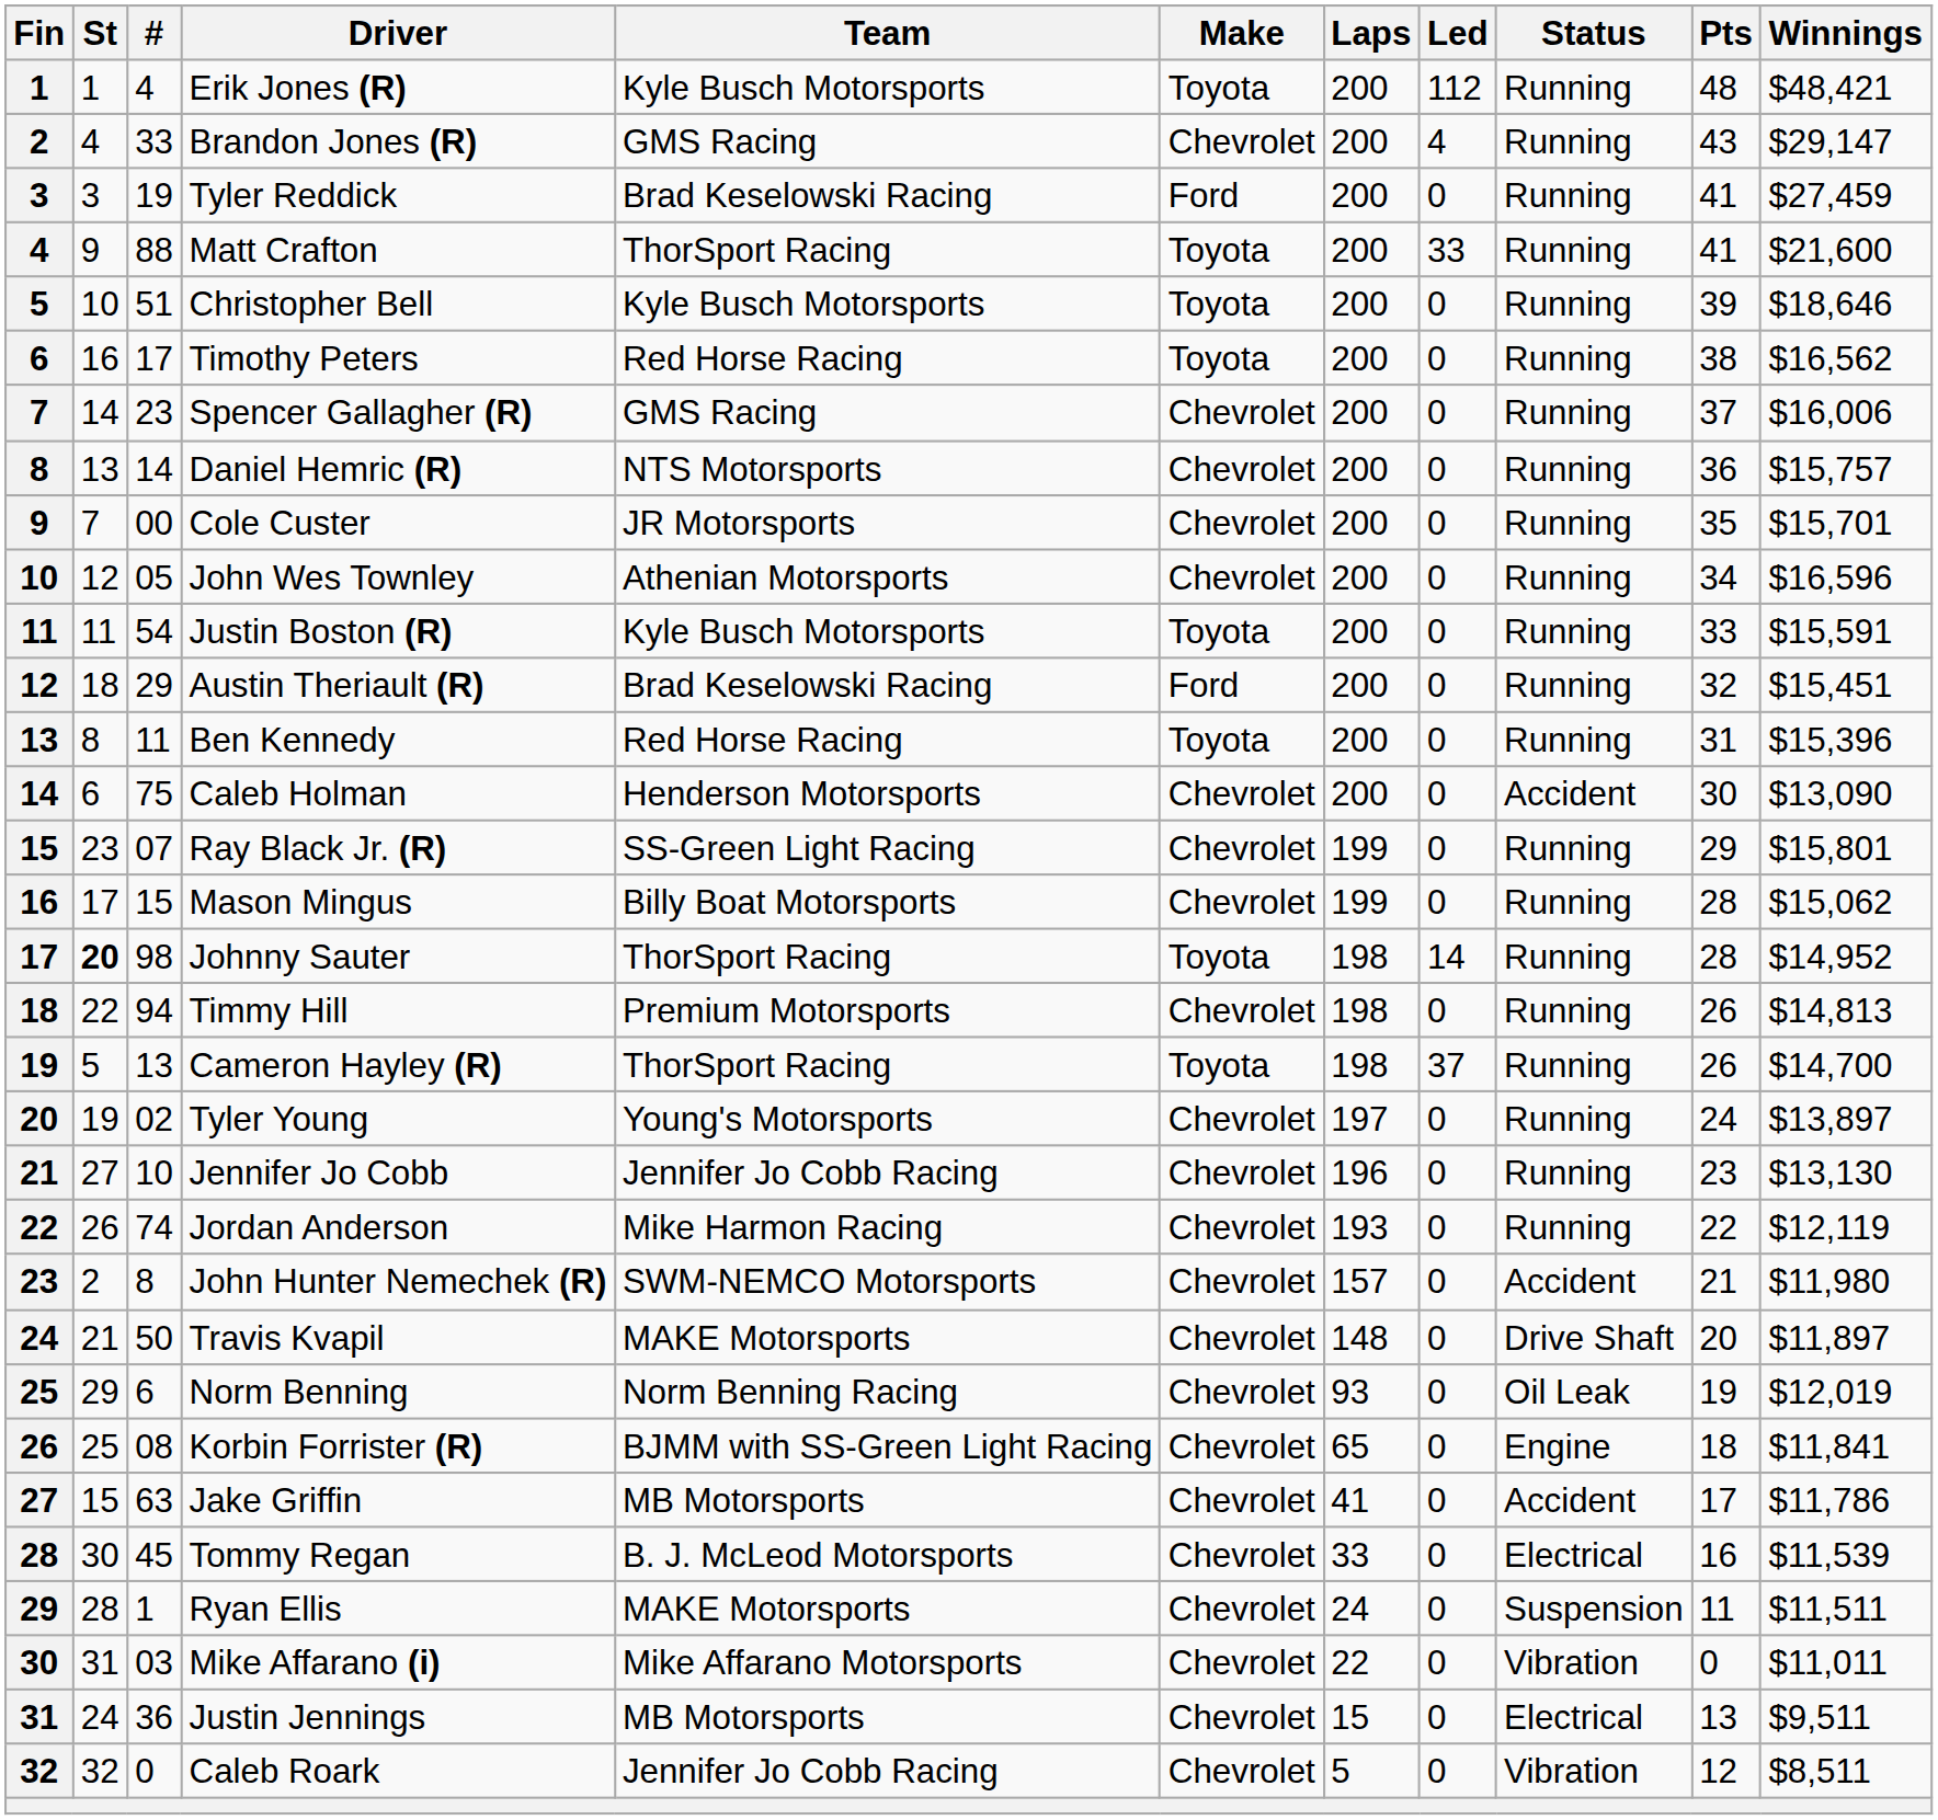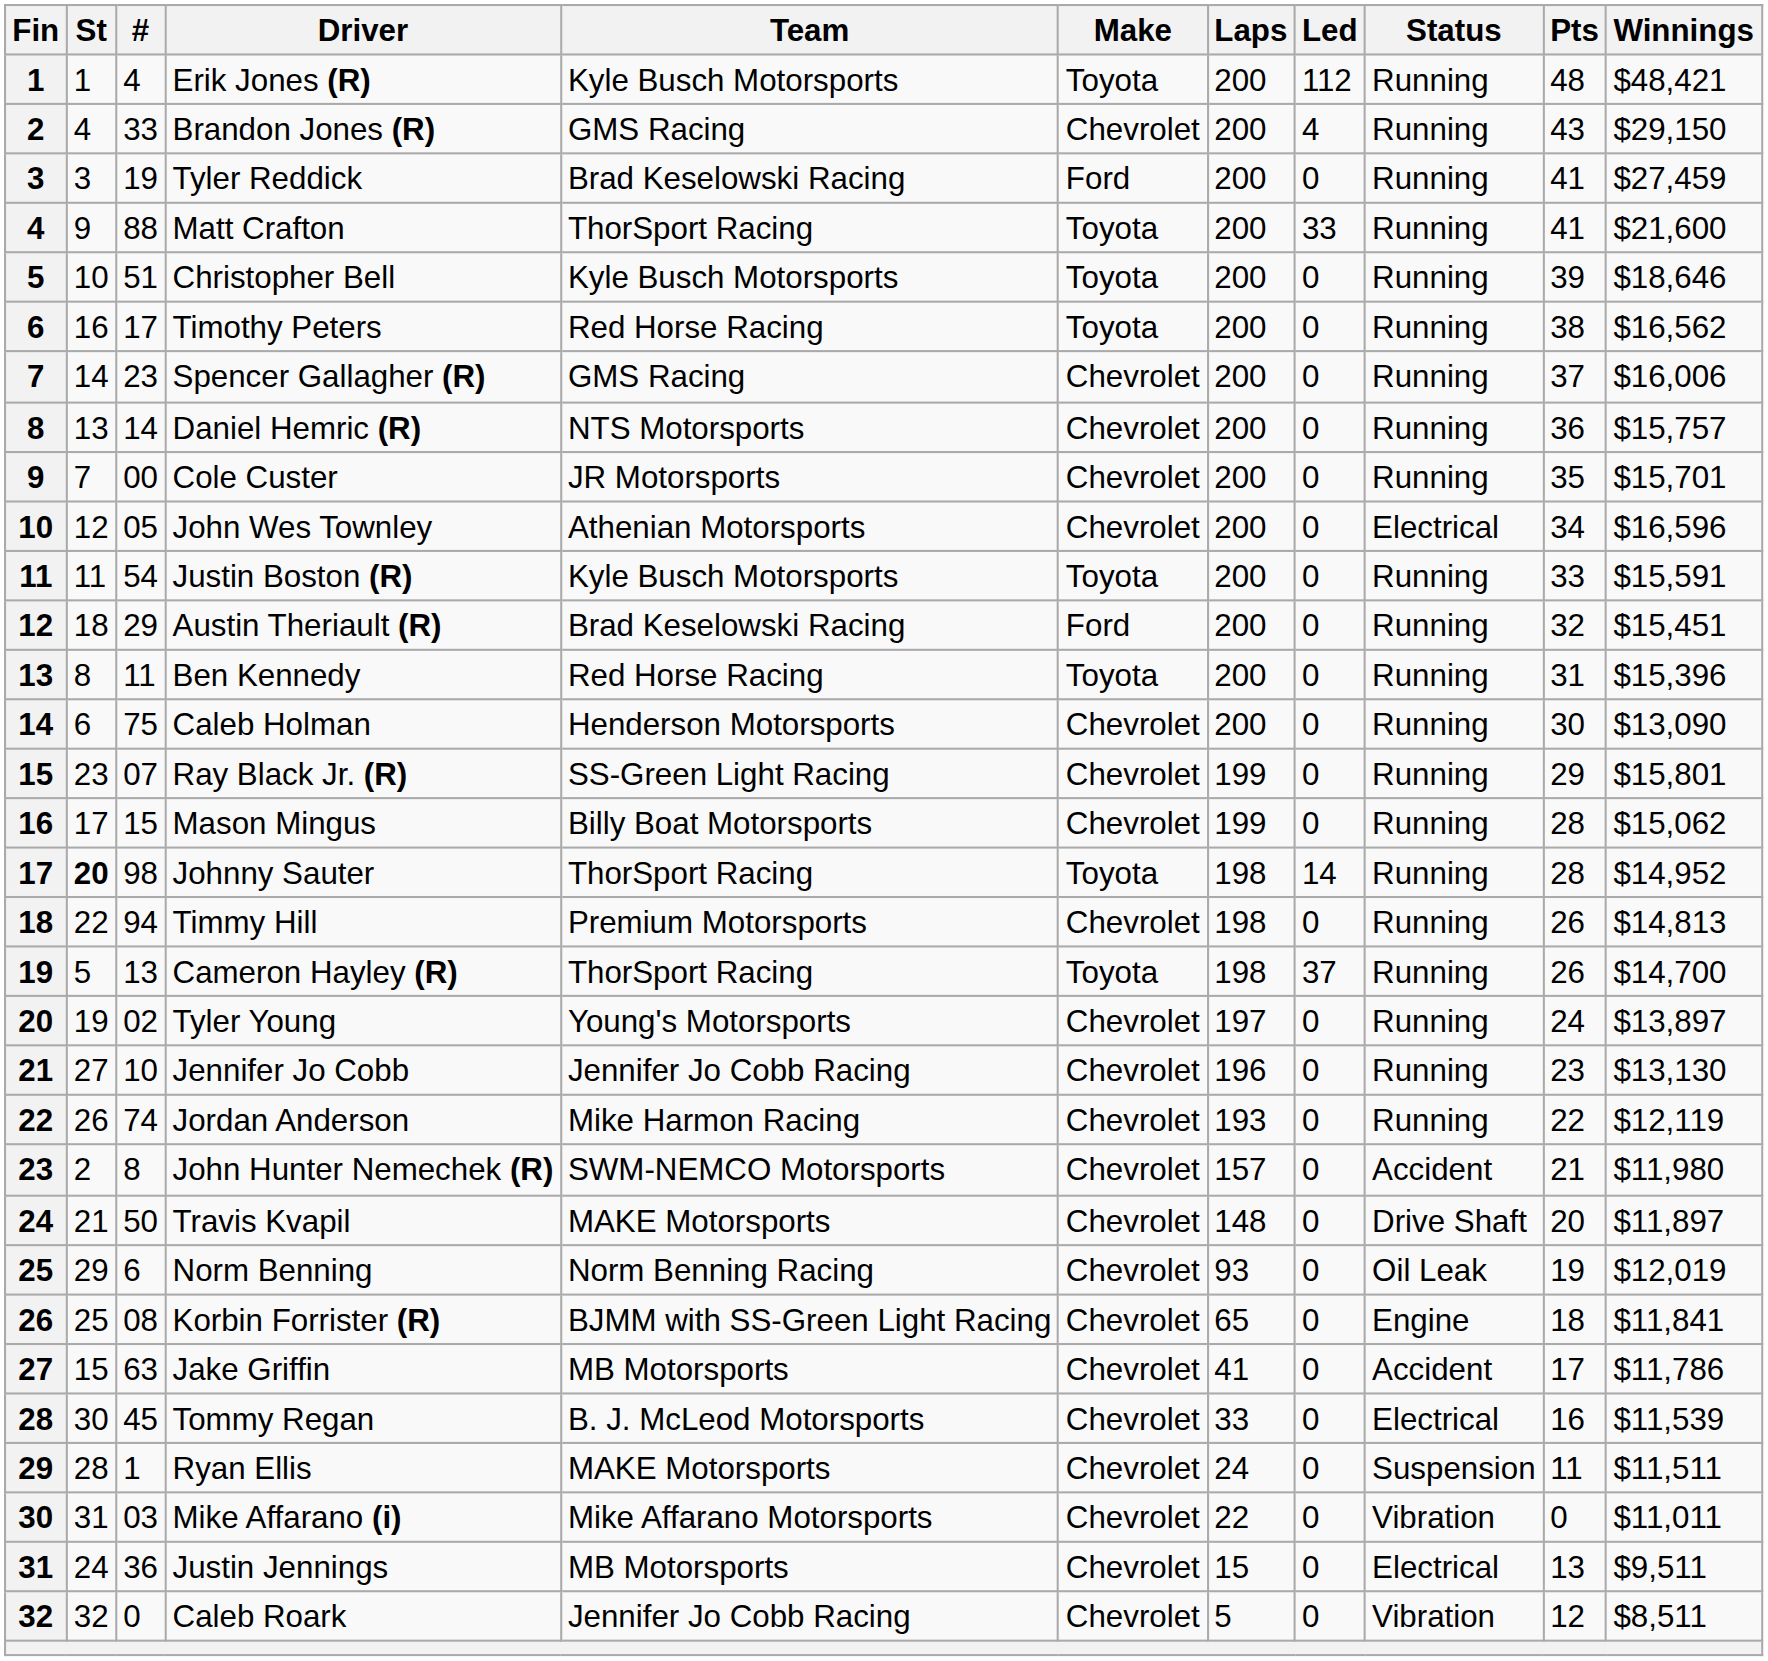 <table class="wikitable" style="font-size:95%">
 <tr>
 <th>Fin</th>
 <th>St</th>
 <th>#</th>
 <th>Driver</th>
 <th>Team</th>
 <th>Make</th>
 <th>Laps</th>
 <th>Led</th>
 <th>Status</th>
 <th>Pts</th>
 <th>Winnings</th>
 </tr>
 <tr>
 <th>1</th>
 <td>1</td>
 <td>4</td>
 <td>Erik Jones <strong>(R)</strong></td>
 <td>Kyle Busch Motorsports</td>
 <td>Toyota</td>
 <td>200</td>
 <td>112</td>
 <td>Running</td>
 <td>48</td>
 <td>$48,421</td>
 </tr>
 <tr>
 <th>2</th>
 <td>4</td>
 <td>33</td>
 <td>Brandon Jones <strong>(R)</strong></td>
 <td>GMS Racing</td>
 <td>Chevrolet</td>
 <td>200</td>
 <td>4</td>
 <td>Running</td>
 <td>43</td>
-<td>$29,147</td>
+<td>$29,150</td>
 </tr>
 <tr>
 <th>3</th>
 <td>3</td>
 <td>19</td>
 <td>Tyler Reddick</td>
 <td>Brad Keselowski Racing</td>
 <td>Ford</td>
 <td>200</td>
 <td>0</td>
 <td>Running</td>
 <td>41</td>
 <td>$27,459</td>
 </tr>
 <tr>
 <th>4</th>
 <td>9</td>
 <td>88</td>
 <td>Matt Crafton</td>
 <td>ThorSport Racing</td>
 <td>Toyota</td>
 <td>200</td>
 <td>33</td>
 <td>Running</td>
 <td>41</td>
 <td>$21,600</td>
 </tr>
 <tr>
 <th>5</th>
 <td>10</td>
 <td>51</td>
 <td>Christopher Bell</td>
 <td>Kyle Busch Motorsports</td>
 <td>Toyota</td>
 <td>200</td>
 <td>0</td>
 <td>Running</td>
 <td>39</td>
 <td>$18,646</td>
 </tr>
 <tr>
 <th>6</th>
 <td>16</td>
 <td>17</td>
 <td>Timothy Peters</td>
 <td>Red Horse Racing</td>
 <td>Toyota</td>
 <td>200</td>
 <td>0</td>
 <td>Running</td>
 <td>38</td>
 <td>$16,562</td>
 </tr>
 <tr>
 <th>7</th>
 <td>14</td>
 <td>23</td>
 <td>Spencer Gallagher <strong>(R)</strong></td>
 <td>GMS Racing</td>
 <td>Chevrolet</td>
 <td>200</td>
 <td>0</td>
 <td>Running</td>
 <td>37</td>
 <td>$16,006</td>
 </tr>
 <tr>
 <th>8</th>
 <td>13</td>
 <td>14</td>
 <td>Daniel Hemric <strong>(R)</strong></td>
 <td>NTS Motorsports</td>
 <td>Chevrolet</td>
 <td>200</td>
 <td>0</td>
 <td>Running</td>
 <td>36</td>
 <td>$15,757</td>
 </tr>
 <tr>
 <th>9</th>
 <td>7</td>
 <td>00</td>
 <td>Cole Custer</td>
 <td>JR Motorsports</td>
 <td>Chevrolet</td>
 <td>200</td>
 <td>0</td>
 <td>Running</td>
 <td>35</td>
 <td>$15,701</td>
 </tr>
 <tr>
 <th>10</th>
 <td>12</td>
 <td>05</td>
 <td>John Wes Townley</td>
 <td>Athenian Motorsports</td>
 <td>Chevrolet</td>
 <td>200</td>
 <td>0</td>
-<td>Running</td>
+<td>Electrical</td>
 <td>34</td>
 <td>$16,596</td>
 </tr>
 <tr>
 <th>11</th>
 <td>11</td>
 <td>54</td>
 <td>Justin Boston <strong>(R)</strong></td>
 <td>Kyle Busch Motorsports</td>
 <td>Toyota</td>
 <td>200</td>
 <td>0</td>
 <td>Running</td>
 <td>33</td>
 <td>$15,591</td>
 </tr>
 <tr>
 <th>12</th>
 <td>18</td>
 <td>29</td>
 <td>Austin Theriault <strong>(R)</strong></td>
 <td>Brad Keselowski Racing</td>
 <td>Ford</td>
 <td>200</td>
 <td>0</td>
 <td>Running</td>
 <td>32</td>
 <td>$15,451</td>
 </tr>
 <tr>
 <th>13</th>
 <td>8</td>
 <td>11</td>
 <td>Ben Kennedy</td>
 <td>Red Horse Racing</td>
 <td>Toyota</td>
 <td>200</td>
 <td>0</td>
 <td>Running</td>
 <td>31</td>
 <td>$15,396</td>
 </tr>
 <tr>
 <th>14</th>
 <td>6</td>
 <td>75</td>
 <td>Caleb Holman</td>
 <td>Henderson Motorsports</td>
 <td>Chevrolet</td>
 <td>200</td>
 <td>0</td>
-<td>Accident</td>
+<td>Running</td>
 <td>30</td>
 <td>$13,090</td>
 </tr>
 <tr>
 <th>15</th>
 <td>23</td>
 <td>07</td>
 <td>Ray Black Jr. <strong>(R)</strong></td>
 <td>SS-Green Light Racing</td>
 <td>Chevrolet</td>
 <td>199</td>
 <td>0</td>
 <td>Running</td>
 <td>29</td>
 <td>$15,801</td>
 </tr>
 <tr>
 <th>16</th>
 <td>17</td>
 <td>15</td>
 <td>Mason Mingus</td>
 <td>Billy Boat Motorsports</td>
 <td>Chevrolet</td>
 <td>199</td>
 <td>0</td>
 <td>Running</td>
 <td>28</td>
 <td>$15,062</td>
 </tr>
 <tr>
 <th>17</th>
 <td><strong>20</strong></td>
 <td>98</td>
 <td>Johnny Sauter</td>
 <td>ThorSport Racing</td>
 <td>Toyota</td>
 <td>198</td>
 <td>14</td>
 <td>Running</td>
 <td>28</td>
 <td>$14,952</td>
 </tr>
 <tr>
 <th>18</th>
 <td>22</td>
 <td>94</td>
 <td>Timmy Hill</td>
 <td>Premium Motorsports</td>
 <td>Chevrolet</td>
 <td>198</td>
 <td>0</td>
 <td>Running</td>
 <td>26</td>
 <td>$14,813</td>
 </tr>
 <tr>
 <th>19</th>
 <td>5</td>
 <td>13</td>
 <td>Cameron Hayley <strong>(R)</strong></td>
 <td>ThorSport Racing</td>
 <td>Toyota</td>
 <td>198</td>
 <td>37</td>
 <td>Running</td>
 <td>26</td>
 <td>$14,700</td>
 </tr>
 <tr>
 <th>20</th>
 <td>19</td>
 <td>02</td>
 <td>Tyler Young</td>
 <td>Young's Motorsports</td>
 <td>Chevrolet</td>
 <td>197</td>
 <td>0</td>
 <td>Running</td>
 <td>24</td>
 <td>$13,897</td>
 </tr>
 <tr>
 <th>21</th>
 <td>27</td>
 <td>10</td>
 <td>Jennifer Jo Cobb</td>
 <td>Jennifer Jo Cobb Racing</td>
 <td>Chevrolet</td>
 <td>196</td>
 <td>0</td>
 <td>Running</td>
 <td>23</td>
 <td>$13,130</td>
 </tr>
 <tr>
 <th>22</th>
 <td>26</td>
 <td>74</td>
 <td>Jordan Anderson</td>
 <td>Mike Harmon Racing</td>
 <td>Chevrolet</td>
 <td>193</td>
 <td>0</td>
 <td>Running</td>
 <td>22</td>
 <td>$12,119</td>
 </tr>
 <tr>
 <th>23</th>
 <td>2</td>
 <td>8</td>
 <td>John Hunter Nemechek <strong>(R)</strong></td>
 <td>SWM-NEMCO Motorsports</td>
 <td>Chevrolet</td>
 <td>157</td>
 <td>0</td>
 <td>Accident</td>
 <td>21</td>
 <td>$11,980</td>
 </tr>
 <tr>
 <th>24</th>
 <td>21</td>
 <td>50</td>
 <td>Travis Kvapil</td>
 <td>MAKE Motorsports</td>
 <td>Chevrolet</td>
 <td>148</td>
 <td>0</td>
 <td>Drive Shaft</td>
 <td>20</td>
 <td>$11,897</td>
 </tr>
 <tr>
 <th>25</th>
 <td>29</td>
 <td>6</td>
 <td>Norm Benning</td>
 <td>Norm Benning Racing</td>
 <td>Chevrolet</td>
 <td>93</td>
 <td>0</td>
 <td>Oil Leak</td>
 <td>19</td>
 <td>$12,019</td>
 </tr>
 <tr>
 <th>26</th>
 <td>25</td>
 <td>08</td>
 <td>Korbin Forrister <strong>(R)</strong></td>
 <td>BJMM with SS-Green Light Racing</td>
 <td>Chevrolet</td>
 <td>65</td>
 <td>0</td>
 <td>Engine</td>
 <td>18</td>
 <td>$11,841</td>
 </tr>
 <tr>
 <th>27</th>
 <td>15</td>
 <td>63</td>
 <td>Jake Griffin</td>
 <td>MB Motorsports</td>
 <td>Chevrolet</td>
 <td>41</td>
 <td>0</td>
 <td>Accident</td>
 <td>17</td>
 <td>$11,786</td>
 </tr>
 <tr>
 <th>28</th>
 <td>30</td>
 <td>45</td>
 <td>Tommy Regan</td>
 <td>B. J. McLeod Motorsports</td>
 <td>Chevrolet</td>
 <td>33</td>
 <td>0</td>
 <td>Electrical</td>
 <td>16</td>
 <td>$11,539</td>
 </tr>
 <tr>
 <th>29</th>
 <td>28</td>
 <td>1</td>
 <td>Ryan Ellis</td>
 <td>MAKE Motorsports</td>
 <td>Chevrolet</td>
 <td>24</td>
 <td>0</td>
 <td>Suspension</td>
 <td>11</td>
 <td>$11,511</td>
 </tr>
 <tr>
 <th>30</th>
 <td>31</td>
 <td>03</td>
 <td>Mike Affarano <strong>(i)</strong></td>
 <td>Mike Affarano Motorsports</td>
 <td>Chevrolet</td>
 <td>22</td>
 <td>0</td>
 <td>Vibration</td>
 <td>0</td>
 <td>$11,011</td>
 </tr>
 <tr>
 <th>31</th>
 <td>24</td>
 <td>36</td>
 <td>Justin Jennings</td>
 <td>MB Motorsports</td>
 <td>Chevrolet</td>
 <td>15</td>
 <td>0</td>
 <td>Electrical</td>
 <td>13</td>
 <td>$9,511</td>
 </tr>
 <tr>
 <th>32</th>
 <td>32</td>
 <td>0</td>
 <td>Caleb Roark</td>
 <td>Jennifer Jo Cobb Racing</td>
 <td>Chevrolet</td>
 <td>5</td>
 <td>0</td>
 <td>Vibration</td>
 <td>12</td>
 <td>$8,511</td>
 </tr>
 <tr>
 <th colspan="11"></th>
 </tr>
 </table>
